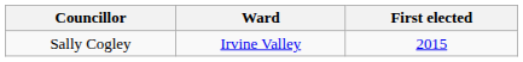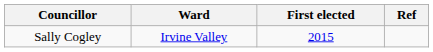 <table class="wikitable" style="font-size: 95%; width: 500px;">
 <tr>
 <th>Councillor</th>
 <th>Ward</th>
 <th>First elected</th>
+<th>Ref</th>
 </tr>
 <tr>
 <td align="center">Sally Cogley</td>
 <td align="center"><a href='#'>Irvine Valley</a></td>
 <td align="center"><a href='#'>2015</a></td>
+<td align="center"></td>
 </tr>
 </table>
